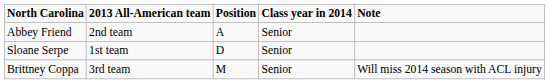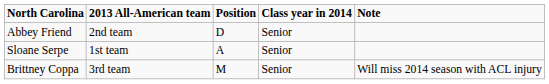 <table class="wikitable">
 <tr style="text-align:left;">
 <td><strong>North Carolina</strong></td>
 <td><strong>2013 All-American team</strong></td>
 <td><strong>Position</strong></td>
 <td><strong>Class year in 2014</strong></td>
 <td><strong>Note</strong></td>
 </tr>
 <tr style="text-align:left;">
 <td>Abbey Friend</td>
 <td>2nd team</td>
-<td>A</td>
+<td>D</td>
 <td>Senior</td>
 <td></td>
 </tr>
 <tr style="text-align:left;">
 <td>Sloane Serpe</td>
 <td>1st team</td>
-<td>D</td>
+<td>A</td>
 <td>Senior</td>
 <td></td>
 </tr>
 <tr style="text-align:left;">
 <td>Brittney Coppa</td>
 <td>3rd team</td>
 <td>M</td>
 <td>Senior</td>
 <td>Will miss 2014 season with ACL injury</td>
 </tr>
 </table>
